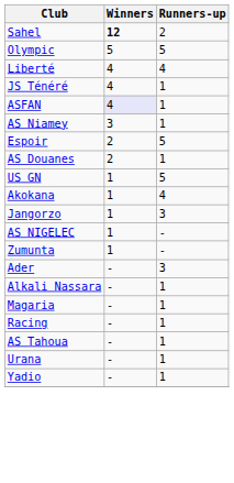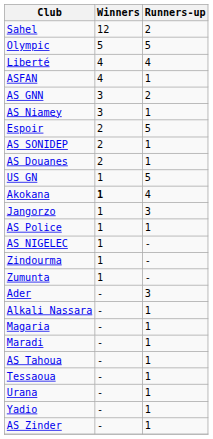 <table class="wikitable">
 <tr>
 <th>Club</th>
 <th>Winners</th>
 <th>Runners-up</th>
 </tr>
 <tr>
 <td><a href='#'>Sahel</a></td>
-<td><strong>12</strong></td>
+<td>12</td>
 <td>2</td>
 </tr>
 <tr>
 <td><a href='#'>Olympic</a></td>
 <td>5</td>
 <td>5</td>
 </tr>
 <tr>
 <td><a href='#'>Liberté</a></td>
 <td>4</td>
 <td>4</td>
 </tr>
 <tr>
-<td><a href='#'>JS Ténéré</a></td>
+<td><a href='#'>ASFAN</a></td>
 <td>4</td>
 <td>1</td>
 </tr>
 <tr>
-<td><a href='#'>ASFAN</a></td>
-<td style="background: lavender;">4</td>
-<td>1</td>
+<td><a href='#'>AS GNN</a></td>
+<td>3</td>
+<td>2</td>
 </tr>
 <tr>
 <td><a href='#'>AS Niamey</a></td>
 <td>3</td>
 <td>1</td>
 </tr>
 <tr>
 <td><a href='#'>Espoir</a></td>
 <td>2</td>
 <td>5</td>
+</tr>
+<tr>
+<td><a href='#'>AS SONIDEP</a></td>
+<td>2</td>
+<td>1</td>
 </tr>
 <tr>
 <td><a href='#'>AS Douanes</a></td>
 <td>2</td>
 <td>1</td>
 </tr>
 <tr>
 <td><a href='#'>US GN</a></td>
 <td>1</td>
 <td>5</td>
 </tr>
 <tr>
 <td><a href='#'>Akokana</a></td>
-<td>1</td>
+<td><strong>1</strong></td>
 <td>4</td>
 </tr>
 <tr>
 <td><a href='#'>Jangorzo</a></td>
 <td>1</td>
 <td>3</td>
 </tr>
 <tr>
+<td><a href='#'>AS Police</a></td>
+<td>1</td>
+<td>1</td>
+</tr>
+<tr>
 <td><a href='#'>AS NIGELEC</a></td>
+<td>1</td>
+<td>-</td>
+</tr>
+<tr>
+<td><a href='#'>Zindourma</a></td>
 <td>1</td>
 <td>-</td>
 </tr>
 <tr>
 <td><a href='#'>Zumunta</a></td>
 <td>1</td>
 <td>-</td>
 </tr>
 <tr>
 <td><a href='#'>Ader</a></td>
 <td>-</td>
 <td>3</td>
 </tr>
 <tr>
 <td><a href='#'>Alkali Nassara</a></td>
 <td>-</td>
 <td>1</td>
 </tr>
 <tr>
 <td><a href='#'>Magaria</a></td>
 <td>-</td>
 <td>1</td>
 </tr>
 <tr>
-<td><a href='#'>Racing</a></td>
+<td><a href='#'>Maradi</a></td>
 <td>-</td>
 <td>1</td>
 </tr>
 <tr>
 <td><a href='#'>AS Tahoua</a></td>
+<td>-</td>
+<td>1</td>
+</tr>
+<tr>
+<td><a href='#'>Tessaoua</a></td>
 <td>-</td>
 <td>1</td>
 </tr>
 <tr>
 <td><a href='#'>Urana</a></td>
 <td>-</td>
 <td>1</td>
 </tr>
 <tr>
 <td><a href='#'>Yadio</a></td>
 <td>-</td>
 <td>1</td>
 </tr>
 <tr>
+<td><a href='#'>AS Zinder</a></td>
+<td>-</td>
+<td>1</td>
+</tr>
+<tr>
 </tr>
 </table>
